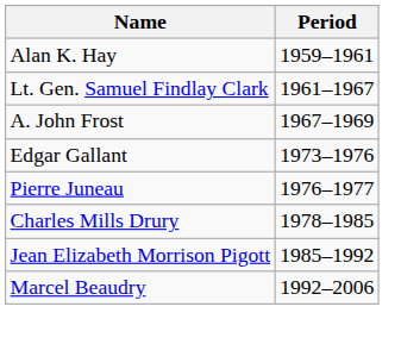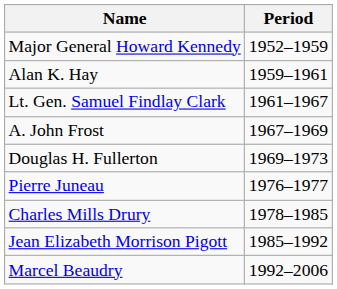 <table class="wikitable">
 <tr>
 <th>Name</th>
 <th>Period</th>
+</tr>
+<tr>
+<td>Major General <a href='#'>Howard Kennedy</a></td>
+<td>1952–1959</td>
 </tr>
 <tr>
 <td>Alan K. Hay</td>
 <td>1959–1961</td>
 </tr>
 <tr>
 <td>Lt. Gen. <a href='#'>Samuel Findlay Clark</a></td>
 <td>1961–1967</td>
 </tr>
 <tr>
 <td>A. John Frost</td>
 <td>1967–1969</td>
 </tr>
 <tr>
-<td>Edgar Gallant</td>
-<td>1973–1976</td>
+<td>Douglas H. Fullerton</td>
+<td>1969–1973</td>
 </tr>
 <tr>
 <td><a href='#'>Pierre Juneau</a></td>
 <td>1976–1977</td>
 </tr>
 <tr>
 <td><a href='#'>Charles Mills Drury</a></td>
 <td>1978–1985</td>
 </tr>
 <tr>
 <td><a href='#'>Jean Elizabeth Morrison Pigott</a></td>
 <td>1985–1992</td>
 </tr>
 <tr>
 <td><a href='#'>Marcel Beaudry</a></td>
 <td>1992–2006</td>
 </tr>
 </table>
